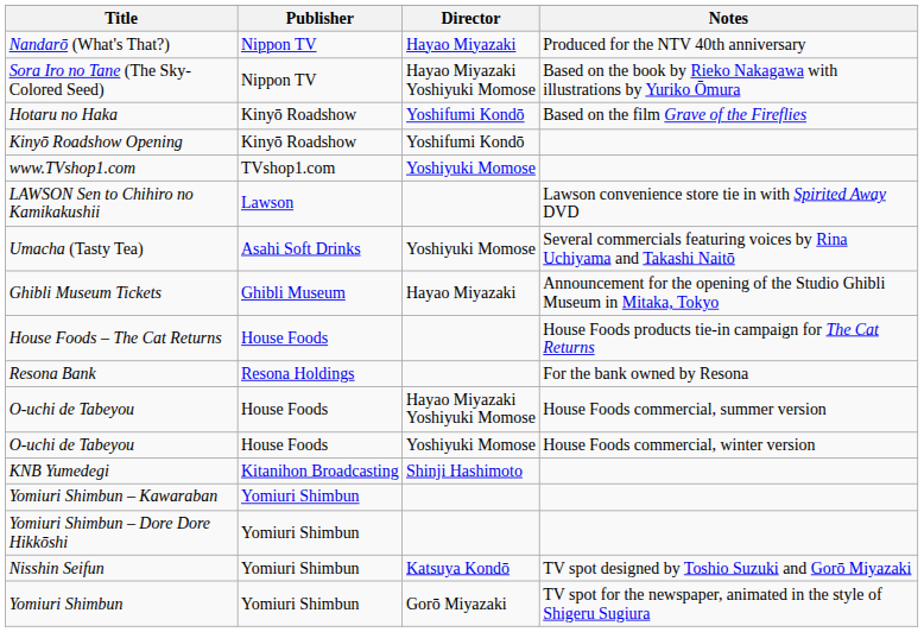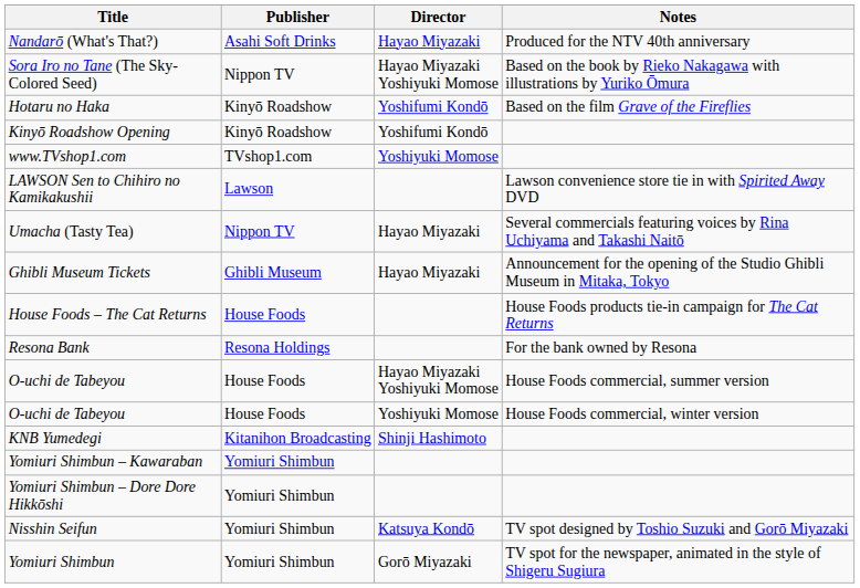 <table class="wikitable sortable"  style="width:100%;">
 <tr>
 </tr>
 <tr>
 <th data-sort-type="text">Title</th>
 <th data-sort-type="text">Publisher</th>
 <th data-sort-type="text">Director</th>
 <th data-sort-type="text">Notes</th>
 </tr>
 <tr>
 <td><em><a href='#'>Nandarō</a></em> (What's That?)</td>
-<td data-sort-value="Nippon TV"><a href='#'>Nippon TV</a></td>
+<td><a href='#'>Asahi Soft Drinks</a></td>
 <td><a href='#'>Hayao Miyazaki</a></td>
 <td>Produced for the NTV 40th anniversary</td>
 </tr>
 <tr>
 <td><em><a href='#'>Sora Iro no Tane</a></em> (The Sky-Colored Seed)</td>
 <td>Nippon TV</td>
 <td>Hayao Miyazaki<br>Yoshiyuki Momose</td>
 <td>Based on the book by <a href='#'>Rieko Nakagawa</a> with illustrations by <a href='#'>Yuriko Ōmura</a></td>
 </tr>
 <tr>
 <td><em>Hotaru no Haka</em></td>
 <td>Kinyō Roadshow</td>
 <td><a href='#'>Yoshifumi Kondō</a></td>
 <td>Based on the film <em><a href='#'>Grave of the Fireflies</a></em></td>
 </tr>
 <tr>
 <td><em>Kinyō Roadshow Opening</em></td>
 <td>Kinyō Roadshow</td>
 <td>Yoshifumi Kondō</td>
 <td></td>
 </tr>
 <tr>
 <td><em>www.TVshop1.com</em></td>
 <td>TVshop1.com</td>
 <td><a href='#'>Yoshiyuki Momose</a></td>
 <td></td>
 </tr>
 <tr>
 <td><em>LAWSON Sen to Chihiro no Kamikakushii</em></td>
 <td><a href='#'>Lawson</a></td>
 <td></td>
 <td>Lawson convenience store tie in with <em><a href='#'>Spirited Away</a></em> DVD</td>
 </tr>
 <tr>
 <td><em>Umacha</em> (Tasty Tea)</td>
-<td><a href='#'>Asahi Soft Drinks</a></td>
-<td>Yoshiyuki Momose</td>
+<td data-sort-value="Nippon TV"><a href='#'>Nippon TV</a></td>
+<td>Hayao Miyazaki</td>
 <td>Several commercials featuring voices by <a href='#'>Rina Uchiyama</a> and <a href='#'>Takashi Naitō</a></td>
 </tr>
 <tr>
 <td><em>Ghibli Museum Tickets</em></td>
 <td><a href='#'>Ghibli Museum</a></td>
 <td>Hayao Miyazaki</td>
 <td>Announcement for the opening of the Studio Ghibli Museum in <a href='#'>Mitaka, Tokyo</a></td>
 </tr>
 <tr>
 <td><em>House Foods – The Cat Returns</em></td>
 <td><a href='#'>House Foods</a></td>
 <td></td>
 <td>House Foods products tie-in campaign for <em><a href='#'>The Cat Returns</a></em></td>
 </tr>
 <tr>
 <td><em>Resona Bank</em></td>
 <td><a href='#'>Resona Holdings</a></td>
 <td></td>
 <td>For the bank owned by Resona</td>
 </tr>
 <tr>
 <td><em>O-uchi de Tabeyou</em></td>
 <td>House Foods</td>
 <td>Hayao Miyazaki<br>Yoshiyuki Momose</td>
 <td>House Foods commercial, summer version</td>
 </tr>
 <tr>
 <td><em>O-uchi de Tabeyou</em></td>
 <td>House Foods</td>
 <td>Yoshiyuki Momose</td>
 <td>House Foods commercial, winter version</td>
 </tr>
 <tr>
 <td><em>KNB Yumedegi</em></td>
 <td><a href='#'>Kitanihon Broadcasting</a></td>
 <td><a href='#'>Shinji Hashimoto</a></td>
 <td></td>
 </tr>
 <tr>
 <td><em>Yomiuri Shimbun – Kawaraban</em></td>
 <td><a href='#'>Yomiuri Shimbun</a></td>
 <td></td>
 <td></td>
 </tr>
 <tr>
 <td><em>Yomiuri Shimbun – Dore Dore Hikkōshi</em></td>
 <td>Yomiuri Shimbun</td>
 <td></td>
 <td></td>
 </tr>
 <tr>
 <td><em>Nisshin Seifun</em></td>
 <td>Yomiuri Shimbun</td>
 <td><a href='#'>Katsuya Kondō</a></td>
 <td>TV spot designed by <a href='#'>Toshio Suzuki</a> and <a href='#'>Gorō Miyazaki</a></td>
 </tr>
 <tr>
 <td><em>Yomiuri Shimbun</em></td>
 <td>Yomiuri Shimbun</td>
 <td>Gorō Miyazaki</td>
 <td>TV spot for the newspaper, animated in the style of <a href='#'>Shigeru Sugiura</a></td>
 </tr>
 </table>
